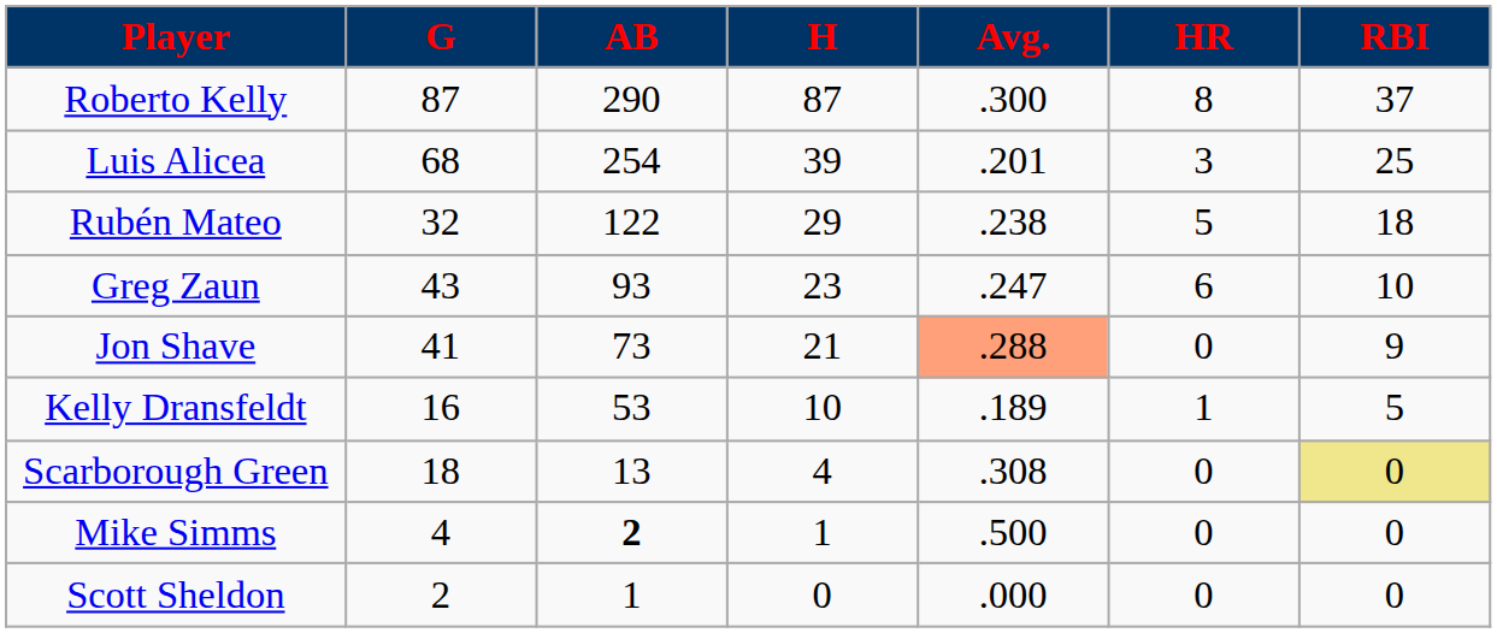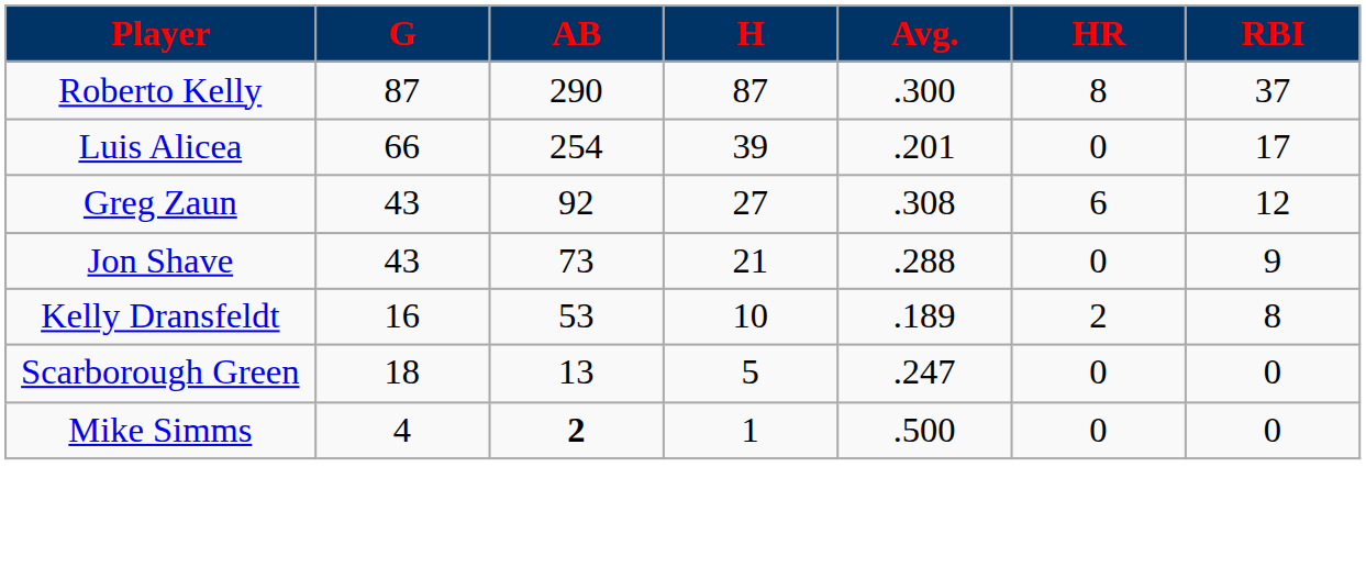 <table class="wikitable sortable">
 <tr>
 <th style="background:#003366;color:red;" width="16%">Player</th>
 <th style="background:#003366;color:red;" width="9%">G</th>
 <th style="background:#003366;color:red;" width="9%">AB</th>
 <th style="background:#003366;color:red;" width="9%">H</th>
 <th style="background:#003366;color:red;" width="9%">Avg.</th>
 <th style="background:#003366;color:red;" width="9%">HR</th>
 <th style="background:#003366;color:red;" width="9%">RBI</th>
 </tr>
 <tr align="center">
 <td><a href='#'>Roberto Kelly</a></td>
 <td>87</td>
 <td>290</td>
 <td>87</td>
 <td>.300</td>
 <td>8</td>
 <td>37</td>
 </tr>
 <tr align="center">
 <td><a href='#'>Luis Alicea</a></td>
-<td>68</td>
+<td>66</td>
 <td>254</td>
 <td>39</td>
 <td>.201</td>
-<td>3</td>
-<td>25</td>
-</tr>
-<tr align="center">
-<td><a href='#'>Rubén Mateo</a></td>
-<td>32</td>
-<td>122</td>
-<td>29</td>
-<td>.238</td>
-<td>5</td>
-<td>18</td>
+<td>0</td>
+<td>17</td>
 </tr>
 <tr align="center">
 <td><a href='#'>Greg Zaun</a></td>
 <td>43</td>
-<td>93</td>
-<td>23</td>
-<td>.247</td>
+<td>92</td>
+<td>27</td>
+<td>.308</td>
 <td>6</td>
-<td>10</td>
+<td>12</td>
 </tr>
 <tr align="center">
 <td><a href='#'>Jon Shave</a></td>
-<td>41</td>
+<td>43</td>
 <td>73</td>
 <td>21</td>
-<td style="background: lightsalmon;">.288</td>
+<td>.288</td>
 <td>0</td>
 <td>9</td>
 </tr>
 <tr align="center">
 <td><a href='#'>Kelly Dransfeldt</a></td>
 <td>16</td>
 <td>53</td>
 <td>10</td>
 <td>.189</td>
-<td>1</td>
-<td>5</td>
+<td>2</td>
+<td>8</td>
 </tr>
 <tr align="center">
 <td><a href='#'>Scarborough Green</a></td>
 <td>18</td>
 <td>13</td>
-<td>4</td>
-<td>.308</td>
+<td>5</td>
+<td>.247</td>
 <td>0</td>
-<td style="background: khaki;">0</td>
+<td>0</td>
 </tr>
 <tr align="center">
 <td><a href='#'>Mike Simms</a></td>
 <td>4</td>
 <td><strong>2</strong></td>
 <td>1</td>
 <td>.500</td>
 <td>0</td>
 <td>0</td>
 </tr>
-<tr align="center">
-<td><a href='#'>Scott Sheldon</a></td>
-<td>2</td>
-<td>1</td>
-<td>0</td>
-<td>.000</td>
-<td>0</td>
-<td>0</td>
-</tr>
 </table>
